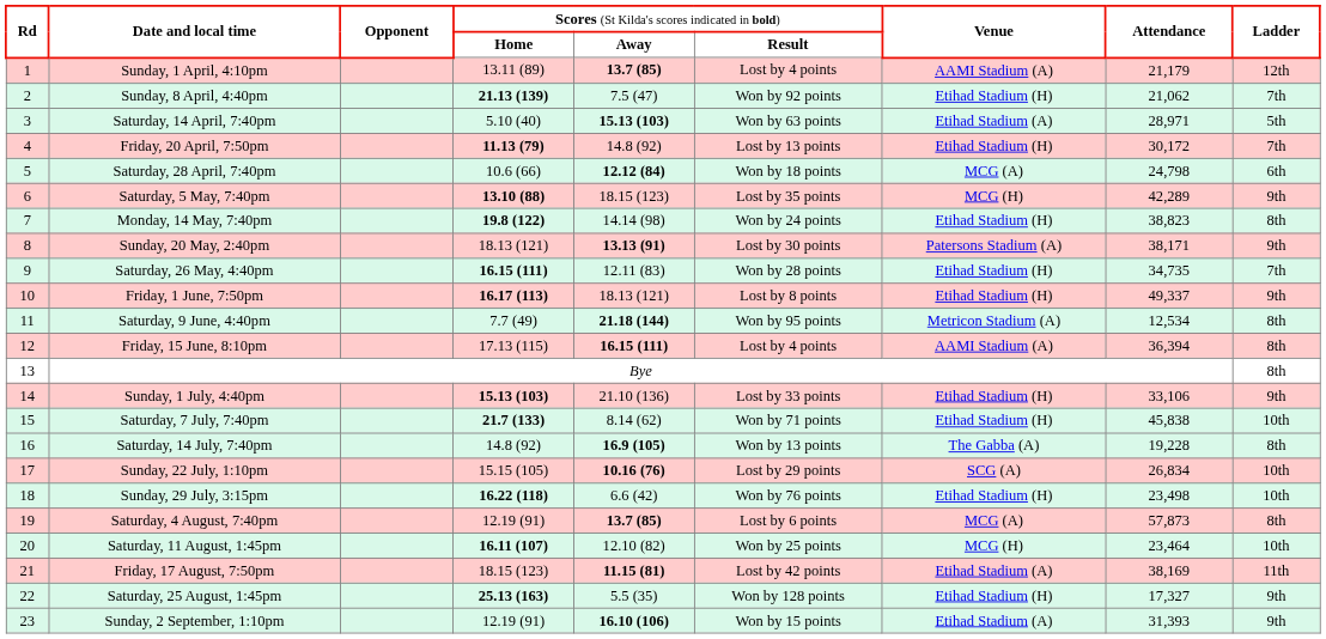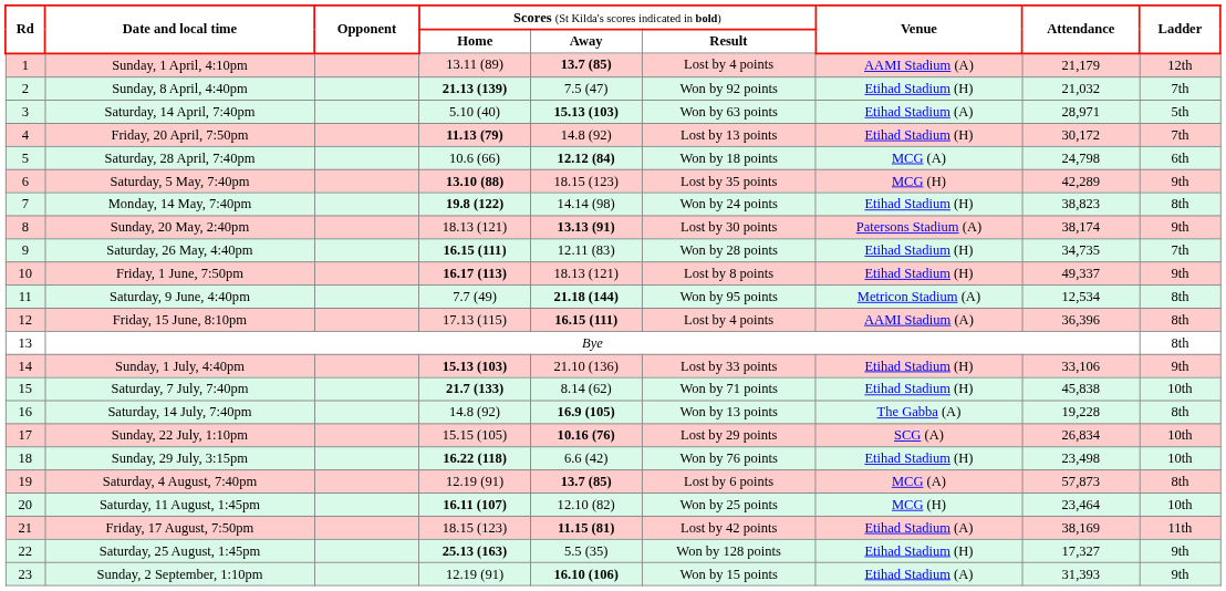 <table border="1" cellpadding="3" cellspacing="0" style="border-collapse:collapse; font-size:90%; text-align:center; width:100%;">
 <tr style="background:white; color: black;">
 <td rowspan=2 style="border: solid #ED0F05 2px;"><strong>Rd</strong></td>
 <td rowspan=2 style="border: solid #ED0F05 2px;"><strong>Date and local time</strong></td>
 <td rowspan=2 style="border: solid #ED0F05 2px;"><strong>Opponent</strong></td>
 <td colspan=3 style="border: solid #ED0F05 2px;"><strong>Scores</strong> <small>(St Kilda's scores indicated in <strong>bold</strong>)</small></td>
 <td rowspan=2 style="border: solid #ED0F05 2px;"><strong>Venue</strong></td>
 <td rowspan=2 style="border: solid #ED0F05 2px;"><strong>Attendance</strong></td>
 <td rowspan=2 style="border: solid #ED0F05 2px;"><strong>Ladder</strong></td>
 </tr>
 <tr>
 <th><span>Home</span></th>
 <th><span>Away</span></th>
 <th><span>Result</span></th>
 </tr>
 <tr style="background:#fcc;">
 <td>1</td>
 <td>Sunday, 1 April, 4:10pm</td>
 <td></td>
 <td>13.11 (89)</td>
 <td><strong>13.7 (85)</strong></td>
 <td>Lost by 4 points</td>
 <td><a href='#'>AAMI Stadium</a> (A)</td>
 <td>21,179</td>
 <td>12th</td>
 </tr>
 <tr style="background:#d9f9e9">
 <td>2</td>
 <td>Sunday, 8 April, 4:40pm</td>
 <td></td>
 <td><strong>21.13 (139)</strong></td>
 <td>7.5 (47)</td>
 <td>Won by 92 points</td>
 <td><a href='#'>Etihad Stadium</a> (H)</td>
-<td>21,062</td>
+<td>21,032</td>
 <td>7th</td>
 </tr>
 <tr style="background:#d9f9e9">
 <td>3</td>
 <td>Saturday, 14 April, 7:40pm</td>
 <td></td>
 <td>5.10 (40)</td>
 <td><strong>15.13 (103)</strong></td>
 <td>Won by 63 points</td>
 <td><a href='#'>Etihad Stadium</a> (A)</td>
 <td>28,971</td>
 <td>5th</td>
 </tr>
 <tr style="background:#fcc;">
 <td>4</td>
 <td>Friday, 20 April, 7:50pm</td>
 <td></td>
 <td><strong>11.13 (79)</strong></td>
 <td>14.8 (92)</td>
 <td>Lost by 13 points</td>
 <td><a href='#'>Etihad Stadium</a> (H)</td>
 <td>30,172</td>
 <td>7th</td>
 </tr>
 <tr style="background:#d9f9e9">
 <td>5</td>
 <td>Saturday, 28 April, 7:40pm</td>
 <td></td>
 <td>10.6 (66)</td>
 <td><strong>12.12 (84)</strong></td>
 <td>Won by 18 points</td>
 <td><a href='#'>MCG</a> (A)</td>
 <td>24,798</td>
 <td>6th</td>
 </tr>
 <tr style="background:#fcc;">
 <td>6</td>
 <td>Saturday, 5 May, 7:40pm</td>
 <td></td>
 <td><strong>13.10 (88)</strong></td>
 <td>18.15 (123)</td>
 <td>Lost by 35 points</td>
 <td><a href='#'>MCG</a> (H)</td>
 <td>42,289</td>
 <td>9th</td>
 </tr>
 <tr style="background:#d9f9e9">
 <td>7</td>
 <td>Monday, 14 May, 7:40pm</td>
 <td></td>
 <td><strong>19.8 (122)</strong></td>
 <td>14.14 (98)</td>
 <td>Won by 24 points</td>
 <td><a href='#'>Etihad Stadium</a> (H)</td>
 <td>38,823</td>
 <td>8th</td>
 </tr>
 <tr style="background:#fcc;">
 <td>8</td>
 <td>Sunday, 20 May, 2:40pm</td>
 <td></td>
 <td>18.13 (121)</td>
 <td><strong>13.13 (91)</strong></td>
 <td>Lost by 30 points</td>
 <td><a href='#'>Patersons Stadium</a> (A)</td>
-<td>38,171</td>
+<td>38,174</td>
 <td>9th</td>
 </tr>
 <tr style="background:#d9f9e9">
 <td>9</td>
 <td>Saturday, 26 May, 4:40pm</td>
 <td></td>
 <td><strong>16.15 (111)</strong></td>
 <td>12.11 (83)</td>
 <td>Won by 28 points</td>
 <td><a href='#'>Etihad Stadium</a> (H)</td>
 <td>34,735</td>
 <td>7th</td>
 </tr>
 <tr style="background:#fcc;">
 <td>10</td>
 <td>Friday, 1 June, 7:50pm</td>
 <td></td>
 <td><strong>16.17 (113)</strong></td>
 <td>18.13 (121)</td>
 <td>Lost by 8 points</td>
 <td><a href='#'>Etihad Stadium</a> (H)</td>
 <td>49,337</td>
 <td>9th</td>
 </tr>
 <tr style="background:#d9f9e9">
 <td>11</td>
 <td>Saturday, 9 June, 4:40pm</td>
 <td></td>
 <td>7.7 (49)</td>
 <td><strong>21.18 (144)</strong></td>
 <td>Won by 95 points</td>
 <td><a href='#'>Metricon Stadium</a> (A)</td>
 <td>12,534</td>
 <td>8th</td>
 </tr>
 <tr style="background:#fcc;">
 <td>12</td>
 <td>Friday, 15 June, 8:10pm</td>
 <td></td>
 <td>17.13 (115)</td>
 <td><strong>16.15 (111)</strong></td>
 <td>Lost by 4 points</td>
 <td><a href='#'>AAMI Stadium</a> (A)</td>
-<td>36,394</td>
+<td>36,396</td>
 <td>8th</td>
 </tr>
 <tr style="background:white">
 <td>13</td>
 <td colspan="7"><em>Bye</em></td>
 <td>8th</td>
 </tr>
 <tr style="background:#fcc;">
 <td>14</td>
 <td>Sunday, 1 July, 4:40pm</td>
 <td></td>
 <td><strong>15.13 (103)</strong></td>
 <td>21.10 (136)</td>
 <td>Lost by 33 points</td>
 <td><a href='#'>Etihad Stadium</a> (H)</td>
 <td>33,106</td>
 <td>9th</td>
 </tr>
 <tr style="background:#d9f9e9">
 <td>15</td>
 <td>Saturday, 7 July, 7:40pm</td>
 <td></td>
 <td><strong>21.7 (133)</strong></td>
 <td>8.14 (62)</td>
 <td>Won by 71 points</td>
 <td><a href='#'>Etihad Stadium</a> (H)</td>
 <td>45,838</td>
 <td>10th</td>
 </tr>
 <tr style="background:#d9f9e9">
 <td>16</td>
 <td>Saturday, 14 July, 7:40pm</td>
 <td></td>
 <td>14.8 (92)</td>
 <td><strong>16.9 (105)</strong></td>
 <td>Won by 13 points</td>
 <td><a href='#'>The Gabba</a> (A)</td>
 <td>19,228</td>
 <td>8th</td>
 </tr>
 <tr style="background:#fcc;">
 <td>17</td>
 <td>Sunday, 22 July, 1:10pm</td>
 <td></td>
 <td>15.15 (105)</td>
 <td><strong>10.16 (76)</strong></td>
 <td>Lost by 29 points</td>
 <td><a href='#'>SCG</a> (A)</td>
 <td>26,834</td>
 <td>10th</td>
 </tr>
 <tr style="background:#d9f9e9">
 <td>18</td>
 <td>Sunday, 29 July, 3:15pm</td>
 <td></td>
 <td><strong>16.22 (118)</strong></td>
 <td>6.6 (42)</td>
 <td>Won by 76 points</td>
 <td><a href='#'>Etihad Stadium</a> (H)</td>
 <td>23,498</td>
 <td>10th</td>
 </tr>
 <tr style="background:#fcc;">
 <td>19</td>
 <td>Saturday, 4 August, 7:40pm</td>
 <td></td>
 <td>12.19 (91)</td>
 <td><strong>13.7 (85)</strong></td>
 <td>Lost by 6 points</td>
 <td><a href='#'>MCG</a> (A)</td>
 <td>57,873</td>
 <td>8th</td>
 </tr>
 <tr style="background:#d9f9e9">
 <td>20</td>
 <td>Saturday, 11 August, 1:45pm</td>
 <td></td>
 <td><strong>16.11 (107)</strong></td>
 <td>12.10 (82)</td>
 <td>Won by 25 points</td>
 <td><a href='#'>MCG</a> (H)</td>
 <td>23,464</td>
 <td>10th</td>
 </tr>
 <tr style="background:#fcc;">
 <td>21</td>
 <td>Friday, 17 August, 7:50pm</td>
 <td></td>
 <td>18.15 (123)</td>
 <td><strong>11.15 (81)</strong></td>
 <td>Lost by 42 points</td>
 <td><a href='#'>Etihad Stadium</a> (A)</td>
 <td>38,169</td>
 <td>11th</td>
 </tr>
 <tr style="background:#d9f9e9">
 <td>22</td>
 <td>Saturday, 25 August, 1:45pm</td>
 <td></td>
 <td><strong>25.13 (163)</strong></td>
 <td>5.5 (35)</td>
 <td>Won by 128 points</td>
 <td><a href='#'>Etihad Stadium</a> (H)</td>
 <td>17,327</td>
 <td>9th</td>
 </tr>
 <tr style="background:#d9f9e9">
 <td>23</td>
 <td>Sunday, 2 September, 1:10pm</td>
 <td></td>
 <td>12.19 (91)</td>
 <td><strong>16.10 (106)</strong></td>
 <td>Won by 15 points</td>
 <td><a href='#'>Etihad Stadium</a> (A)</td>
 <td>31,393</td>
 <td>9th</td>
 </tr>
 </table>
